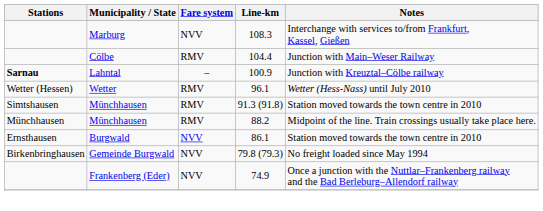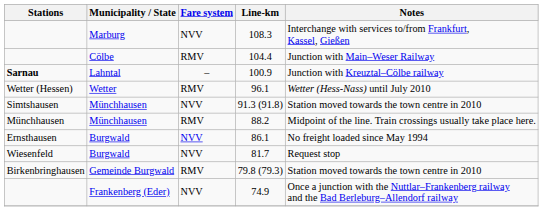 <table class="wikitable">
 <tr style="background:#C0C0C0">
 <th>Stations</th>
 <th>Municipality / State</th>
 <th><a href='#'>Fare system</a></th>
 <th>Line-km</th>
 <th>Notes</th>
 </tr>
 <tr>
 <td><strong></strong></td>
 <td><a href='#'>Marburg</a></td>
 <td>NVV</td>
 <td align="center">108.3</td>
 <td>Interchange with services to/from <a href='#'>Frankfurt</a>,<br> <a href='#'>Kassel</a>, <a href='#'>Gießen</a></td>
 </tr>
 <tr>
 <td><strong></strong></td>
 <td><a href='#'>Cölbe</a></td>
 <td>RMV</td>
 <td align="center">104.4</td>
 <td>Junction with <a href='#'>Main–Weser Railway</a></td>
 </tr>
 <tr>
 <td><strong>Sarnau</strong></td>
 <td><a href='#'>Lahntal</a></td>
 <td align="center">–</td>
 <td align="center">100.9</td>
 <td>Junction with <a href='#'>Kreuztal–Cölbe railway</a></td>
 </tr>
 <tr>
 <td>Wetter (Hessen)</td>
 <td><a href='#'>Wetter</a></td>
 <td>RMV</td>
 <td align="center">96.1</td>
 <td><em>Wetter (Hess-Nass)</em> until July 2010</td>
 </tr>
 <tr>
 <td>Simtshausen</td>
 <td><a href='#'>Münchhausen</a></td>
-<td>RMV</td>
+<td>NVV</td>
 <td align="center">91.3 (91.8)</td>
 <td>Station moved towards the town centre in 2010</td>
 </tr>
 <tr>
 <td>Münchhausen</td>
 <td><a href='#'>Münchhausen</a></td>
 <td>RMV</td>
 <td align="center">88.2</td>
 <td>Midpoint of the line. Train crossings usually take place here.</td>
 </tr>
 <tr>
 <td>Ernsthausen</td>
 <td><a href='#'>Burgwald</a></td>
 <td><a href='#'>NVV</a></td>
 <td align="center">86.1</td>
-<td>Station moved towards the town centre in 2010</td>
+<td>No freight loaded since May 1994</td>
+</tr>
+<tr>
+<td>Wiesenfeld</td>
+<td><a href='#'>Burgwald</a></td>
+<td>NVV</td>
+<td align="center">81.7</td>
+<td>Request stop</td>
 </tr>
 <tr>
 <td>Birkenbringhausen</td>
 <td><a href='#'>Gemeinde Burgwald</a></td>
-<td>NVV</td>
+<td>RMV</td>
 <td align="center">79.8 (79.3)</td>
-<td>No freight loaded since May 1994</td>
+<td>Station moved towards the town centre in 2010</td>
 </tr>
 <tr>
 <td><strong></strong></td>
 <td><a href='#'>Frankenberg (Eder)</a></td>
 <td>NVV</td>
 <td align="center">74.9</td>
 <td>Once a junction with the <a href='#'>Nuttlar–Frankenberg railway</a><br> and the <a href='#'>Bad Berleburg–Allendorf railway</a></td>
 </tr>
 <tr>
 </tr>
 </table>
